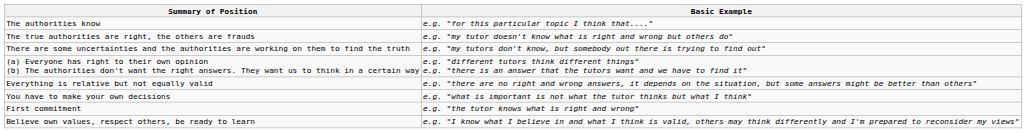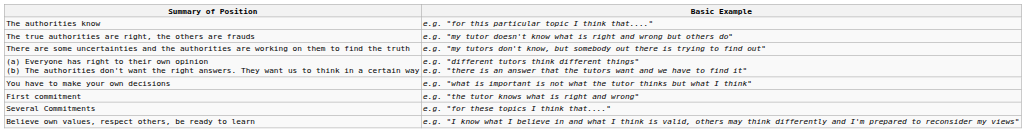 <table class="wikitable">
 <tr>
 <th>Summary of Position</th>
 <th>Basic Example</th>
 </tr>
 <tr>
 <td>The authorities know</td>
 <td><em>e.g. "for this particular topic I think that...."</em></td>
 </tr>
 <tr>
 <td>The true authorities are right, the others are frauds</td>
 <td><em>e.g. "my tutor doesn't know what is right and wrong but others do"</em></td>
 </tr>
 <tr>
 <td>There are some uncertainties and the authorities are working on them to find the truth</td>
 <td><em>e.g. "my tutors don't know, but somebody out there is trying to find out"</em></td>
 </tr>
 <tr>
 <td>(a) Everyone has right to their own opinion <br> (b) The authorities don't want the right answers. They want us to think in a certain way</td>
 <td><em>e.g. "different tutors think different things" <br> e.g. "there is an answer that the tutors want and we have to find it"</em></td>
 </tr>
 <tr>
-<td>Everything is relative but not equally valid</td>
-<td><em>e.g. "there are no right and wrong answers, it depends on the situation, but some answers might be better than others"</em></td>
-</tr>
-<tr>
 <td>You have to make your own decisions</td>
 <td><em>e.g. "what is important is not what the tutor thinks but what I think"</em></td>
 </tr>
 <tr>
 <td>First commitment</td>
 <td><em>e.g. "the tutor knows what is right and wrong"</em></td>
 </tr>
 <tr>
+<td>Several Commitments</td>
+<td><em>e.g. "for these topics I think that...."</em></td>
+</tr>
+<tr>
 <td>Believe own values, respect others, be ready to learn</td>
 <td><em>e.g. "I know what I believe in and what I think is valid, others may think differently and I'm prepared to reconsider my views"</em></td>
 </tr>
 </table>
